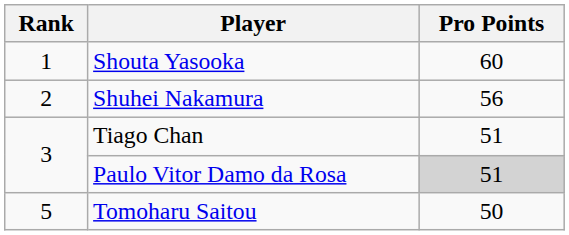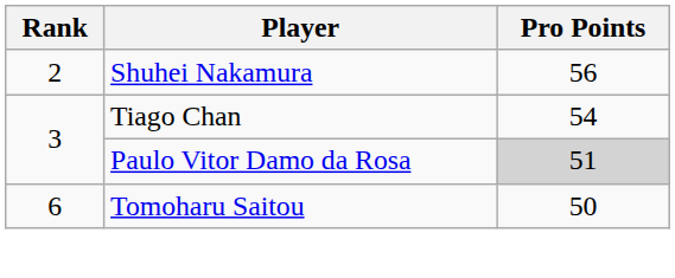 <table class="wikitable" width=30%>
 <tr>
 <th>Rank</th>
 <th>Player</th>
 <th>Pro Points</th>
-</tr>
-<tr>
-<td align=center>1</td>
-<td> <a href='#'>Shouta Yasooka</a></td>
-<td align=center>60</td>
 </tr>
 <tr>
 <td align=center>2</td>
 <td> <a href='#'>Shuhei Nakamura</a></td>
 <td align=center>56</td>
 </tr>
 <tr>
 <td align=center rowspan=2>3</td>
 <td> Tiago Chan</td>
-<td align=center>51</td>
+<td align=center>54</td>
 </tr>
 <tr>
 <td> <a href='#'>Paulo Vitor Damo da Rosa</a></td>
 <td align=center style="background: lightgrey;">51</td>
 </tr>
 <tr>
-<td align=center>5</td>
+<td align=center>6</td>
 <td> <a href='#'>Tomoharu Saitou</a></td>
 <td align=center>50</td>
 </tr>
 </table>
